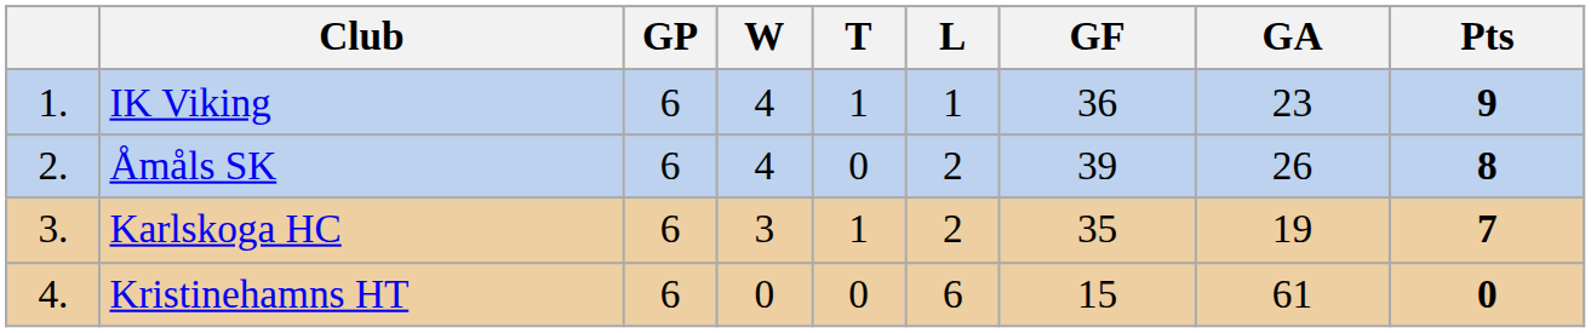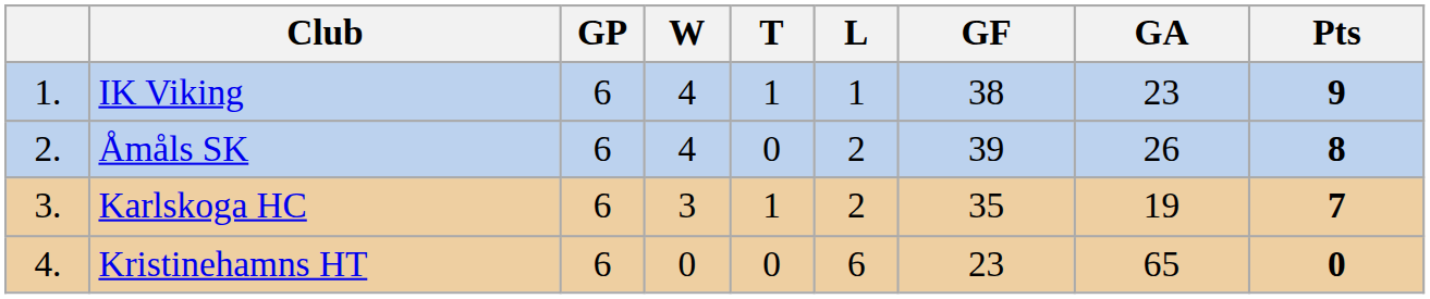 <table class="wikitable">
 <tr>
 <th width="30"></th>
 <th width="200">Club</th>
 <th width="30">GP</th>
 <th width="30">W</th>
 <th width="30">T</th>
 <th width="30">L</th>
 <th width="70">GF</th>
 <th width="70">GA</th>
 <th width="70">Pts</th>
 </tr>
 <tr bgcolor="#BCD2EE" align="center">
 <td>1.</td>
 <td align="left"><a href='#'>IK Viking</a></td>
 <td>6</td>
 <td>4</td>
 <td>1</td>
 <td>1</td>
-<td>36</td>
+<td>38</td>
 <td>23</td>
 <td><strong>9</strong></td>
 </tr>
 <tr bgcolor="#BCD2EE" align="center">
 <td>2.</td>
 <td align="left"><a href='#'>Åmåls SK</a></td>
 <td>6</td>
 <td>4</td>
 <td>0</td>
 <td>2</td>
 <td>39</td>
 <td>26</td>
 <td><strong>8</strong></td>
 </tr>
 <tr bgcolor="#EECFA1" align="center">
 <td>3.</td>
 <td align="left"><a href='#'>Karlskoga HC</a></td>
 <td>6</td>
 <td>3</td>
 <td>1</td>
 <td>2</td>
 <td>35</td>
 <td>19</td>
 <td><strong>7</strong></td>
 </tr>
 <tr bgcolor="#EECFA1" align="center">
 <td>4.</td>
 <td align="left"><a href='#'>Kristinehamns HT</a></td>
 <td>6</td>
 <td>0</td>
 <td>0</td>
 <td>6</td>
-<td>15</td>
-<td>61</td>
+<td>23</td>
+<td>65</td>
 <td><strong>0</strong></td>
 </tr>
 </table>
